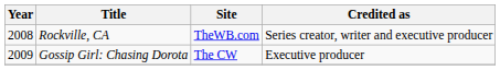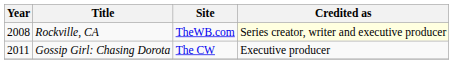 <table class="wikitable plainrowheaders sortable">
 <tr>
 <th scope="col">Year</th>
 <th scope="col">Title</th>
 <th scope="col">Site</th>
 <th scope="col">Credited as</th>
 </tr>
 <tr>
 <td>2008</td>
 <td><em>Rockville, CA</em></td>
 <td><a href='#'>TheWB.com</a></td>
-<td>Series creator, writer and executive producer</td>
+<td style="background: lightyellow;">Series creator, writer and executive producer</td>
 </tr>
 <tr>
-<td>2009</td>
+<td>2011</td>
 <td><em>Gossip Girl: Chasing Dorota</em></td>
 <td><a href='#'>The CW</a></td>
 <td>Executive producer</td>
 </tr>
 <tr>
 </tr>
 </table>
